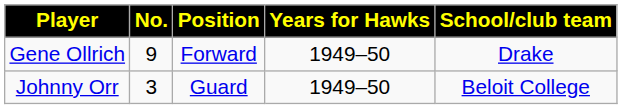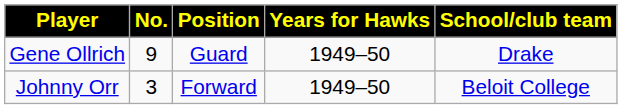 <table class="wikitable sortable sortable" style="text-align:center">
 <tr>
 <th style="background:#000000;color:#FFFF00;">Player</th>
 <th style="background:#000000;color:#FFFF00;">No.</th>
 <th style="background:#000000;color:#FFFF00;">Position</th>
 <th style="background:#000000;color:#FFFF00;">Years for Hawks</th>
 <th style="background:#000000;color:#FFFF00;">School/club team</th>
 </tr>
 <tr>
 <td><a href='#'>Gene Ollrich</a></td>
 <td>9</td>
-<td><a href='#'>Forward</a></td>
+<td><a href='#'>Guard</a></td>
 <td>1949–50</td>
 <td><a href='#'>Drake</a></td>
 </tr>
 <tr>
 <td><a href='#'>Johnny Orr</a></td>
 <td>3</td>
-<td><a href='#'>Guard</a></td>
+<td><a href='#'>Forward</a></td>
 <td>1949–50</td>
 <td><a href='#'>Beloit College</a></td>
 </tr>
 </table>
